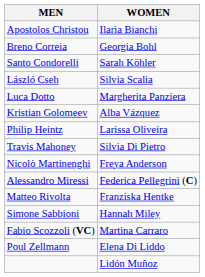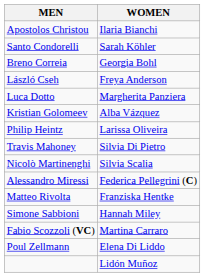 <table class="wikitable sortable">
 <tr>
 <th>MEN</th>
 <th>WOMEN</th>
 </tr>
 <tr>
 <td><a href='#'>Apostolos Christou</a></td>
 <td><a href='#'>Ilaria Bianchi</a></td>
 </tr>
 <tr>
+<td><a href='#'>Santo Condorelli</a></td>
+<td><a href='#'>Sarah Köhler</a></td>
+</tr>
+<tr>
 <td><a href='#'>Breno Correia</a></td>
 <td><a href='#'>Georgia Bohl</a></td>
 </tr>
 <tr>
-<td><a href='#'>Santo Condorelli</a></td>
-<td><a href='#'>Sarah Köhler</a></td>
-</tr>
-<tr>
 <td><a href='#'>László Cseh</a></td>
-<td><a href='#'>Silvia Scalia</a></td>
+<td><a href='#'>Freya Anderson</a></td>
 </tr>
 <tr>
 <td><a href='#'>Luca Dotto</a></td>
 <td><a href='#'>Margherita Panziera</a></td>
 </tr>
 <tr>
 <td><a href='#'>Kristian Golomeev</a></td>
 <td><a href='#'>Alba Vázquez</a></td>
 </tr>
 <tr>
 <td><a href='#'>Philip Heintz</a></td>
 <td><a href='#'>Larissa Oliveira</a></td>
 </tr>
 <tr>
 <td><a href='#'>Travis Mahoney</a></td>
 <td><a href='#'>Silvia Di Pietro</a></td>
 </tr>
 <tr>
 <td><a href='#'>Nicolò Martinenghi</a></td>
-<td><a href='#'>Freya Anderson</a></td>
+<td><a href='#'>Silvia Scalia</a></td>
 </tr>
 <tr>
 <td><a href='#'>Alessandro Miressi</a></td>
 <td><a href='#'>Federica Pellegrini</a> (<strong>C</strong>)</td>
 </tr>
 <tr>
 <td><a href='#'>Matteo Rivolta</a></td>
 <td><a href='#'>Franziska Hentke</a></td>
 </tr>
 <tr>
 <td><a href='#'>Simone Sabbioni</a></td>
 <td><a href='#'>Hannah Miley</a></td>
 </tr>
 <tr>
 <td><a href='#'>Fabio Scozzoli</a> (<strong>VC</strong>)</td>
 <td><a href='#'>Martina Carraro</a></td>
 </tr>
 <tr>
 <td><a href='#'>Poul Zellmann</a></td>
 <td><a href='#'>Elena Di Liddo</a></td>
 </tr>
 <tr>
 <td></td>
 <td><a href='#'>Lidón Muñoz</a></td>
 </tr>
 </table>
